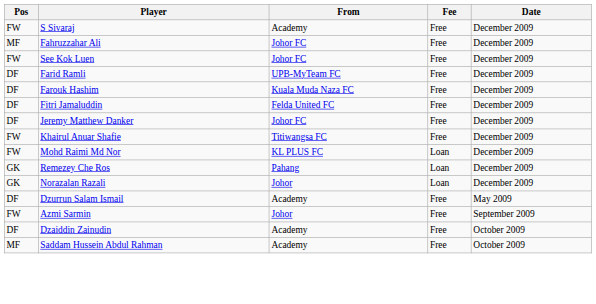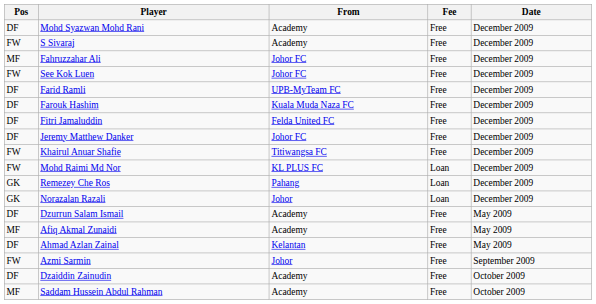 <table width=75% class="wikitable" style="text-align:center; font-size:95%; text-align:left">
 <tr>
 <th><strong>Pos</strong></th>
 <th><strong>Player</strong></th>
 <th><strong>From</strong></th>
 <th><strong>Fee</strong></th>
 <th>Date</th>
+</tr>
+<tr --->
+<td>DF</td>
+<td> <a href='#'>Mohd Syazwan Mohd Rani</a></td>
+<td>Academy</td>
+<td>Free</td>
+<td>December 2009</td>
 </tr>
 <tr --->
 <td>FW</td>
 <td> <a href='#'>S Sivaraj</a></td>
 <td>Academy</td>
 <td>Free</td>
 <td>December 2009</td>
 </tr>
 <tr --->
 <td>MF</td>
 <td> <a href='#'>Fahruzzahar Ali</a></td>
 <td> <a href='#'>Johor FC</a></td>
 <td>Free</td>
 <td>December 2009</td>
 </tr>
 <tr --->
 <td>FW</td>
 <td> <a href='#'>See Kok Luen</a></td>
 <td> <a href='#'>Johor FC</a></td>
 <td>Free</td>
 <td>December 2009</td>
 </tr>
 <tr --->
 <td>DF</td>
 <td> <a href='#'>Farid Ramli</a></td>
 <td> <a href='#'>UPB-MyTeam FC</a></td>
 <td>Free</td>
 <td>December 2009</td>
 </tr>
 <tr --->
 <td>DF</td>
 <td> <a href='#'>Farouk Hashim</a></td>
 <td> <a href='#'>Kuala Muda Naza FC</a></td>
 <td>Free</td>
 <td>December 2009</td>
 </tr>
 <tr --->
 <td>DF</td>
 <td> <a href='#'>Fitri Jamaluddin</a></td>
 <td> <a href='#'>Felda United FC</a></td>
 <td>Free</td>
 <td>December 2009</td>
 </tr>
 <tr --->
 <td>DF</td>
 <td> <a href='#'>Jeremy Matthew Danker</a></td>
 <td> <a href='#'>Johor FC</a></td>
 <td>Free</td>
 <td>December 2009</td>
 </tr>
 <tr --->
 <td>FW</td>
 <td> <a href='#'>Khairul Anuar Shafie</a></td>
 <td> <a href='#'>Titiwangsa FC</a></td>
 <td>Free</td>
 <td>December 2009</td>
 </tr>
 <tr --->
 <td>FW</td>
 <td> <a href='#'>Mohd Raimi Md Nor</a></td>
 <td> <a href='#'>KL PLUS FC</a></td>
 <td>Loan</td>
 <td>December 2009</td>
 </tr>
 <tr --->
 <td>GK</td>
 <td> <a href='#'>Remezey Che Ros</a></td>
 <td> <a href='#'>Pahang</a></td>
 <td>Loan</td>
 <td>December 2009</td>
 </tr>
 <tr --->
 <td>GK</td>
 <td> <a href='#'>Norazalan Razali</a></td>
 <td> <a href='#'>Johor</a></td>
 <td>Loan</td>
 <td>December 2009</td>
 </tr>
 <tr --->
 <td>DF</td>
 <td> <a href='#'>Dzurrun Salam Ismail</a></td>
 <td>Academy</td>
 <td>Free</td>
 <td>May 2009</td>
 </tr>
 <tr --->
+<td>MF</td>
+<td> <a href='#'>Afiq Akmal Zunaidi</a></td>
+<td>Academy</td>
+<td>Free</td>
+<td>May 2009</td>
+</tr>
+<tr --->
+<td>DF</td>
+<td> <a href='#'>Ahmad Azlan Zainal</a></td>
+<td> <a href='#'>Kelantan</a></td>
+<td>Free</td>
+<td>May 2009</td>
+</tr>
+<tr --->
 <td>FW</td>
 <td> <a href='#'>Azmi Sarmin</a></td>
 <td> <a href='#'>Johor</a></td>
 <td>Free</td>
 <td>September 2009</td>
 </tr>
 <tr --->
 <td>DF</td>
 <td> <a href='#'>Dzaiddin Zainudin</a></td>
 <td>Academy</td>
 <td>Free</td>
 <td>October 2009</td>
 </tr>
 <tr --->
 <td>MF</td>
 <td> <a href='#'>Saddam Hussein Abdul Rahman</a></td>
 <td>Academy</td>
 <td>Free</td>
 <td>October 2009</td>
 </tr>
 </table>
